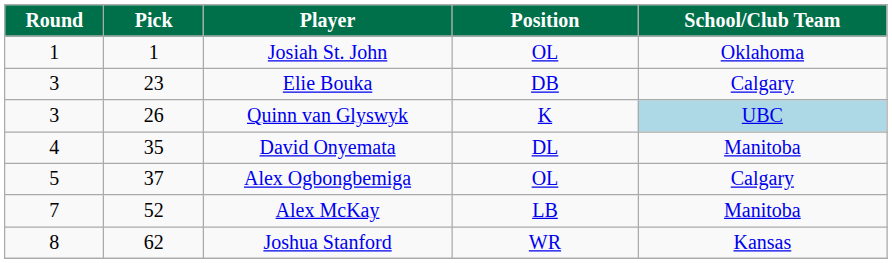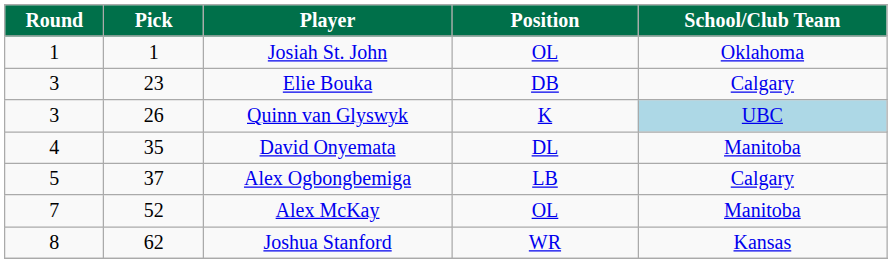 <table class="wikitable sortable">
 <tr>
 <th style="background:#00704A;color:White;"  width="8%">Round</th>
 <th style="background:#00704A;color:White;"  width="8%">Pick</th>
 <th style="background:#00704A;color:White;"  width="20%">Player</th>
 <th style="background:#00704A;color:White;"  width="15%">Position</th>
 <th style="background:#00704A;color:White;"  width="20%">School/Club Team</th>
 </tr>
 <tr align="center">
 <td>1</td>
 <td>1</td>
 <td><a href='#'>Josiah St. John</a></td>
 <td><a href='#'>OL</a></td>
 <td><a href='#'>Oklahoma</a></td>
 </tr>
 <tr align="center">
 <td>3</td>
 <td>23</td>
 <td><a href='#'>Elie Bouka</a></td>
 <td><a href='#'>DB</a></td>
 <td><a href='#'>Calgary</a></td>
 </tr>
 <tr align="center">
 <td>3</td>
 <td>26</td>
 <td><a href='#'>Quinn van Glyswyk</a></td>
 <td><a href='#'>K</a></td>
 <td style="background: lightblue;"><a href='#'>UBC</a></td>
 </tr>
 <tr align="center">
 <td>4</td>
 <td>35</td>
 <td><a href='#'>David Onyemata</a></td>
 <td><a href='#'>DL</a></td>
 <td><a href='#'>Manitoba</a></td>
 </tr>
 <tr align="center">
 <td>5</td>
 <td>37</td>
 <td><a href='#'>Alex Ogbongbemiga</a></td>
-<td><a href='#'>OL</a></td>
+<td><a href='#'>LB</a></td>
 <td><a href='#'>Calgary</a></td>
 </tr>
 <tr align="center">
 <td>7</td>
 <td>52</td>
 <td><a href='#'>Alex McKay</a></td>
-<td><a href='#'>LB</a></td>
+<td><a href='#'>OL</a></td>
 <td><a href='#'>Manitoba</a></td>
 </tr>
 <tr align="center">
 <td>8</td>
 <td>62</td>
 <td><a href='#'>Joshua Stanford</a></td>
 <td><a href='#'>WR</a></td>
 <td><a href='#'>Kansas</a></td>
 </tr>
 <tr>
 </tr>
 </table>
